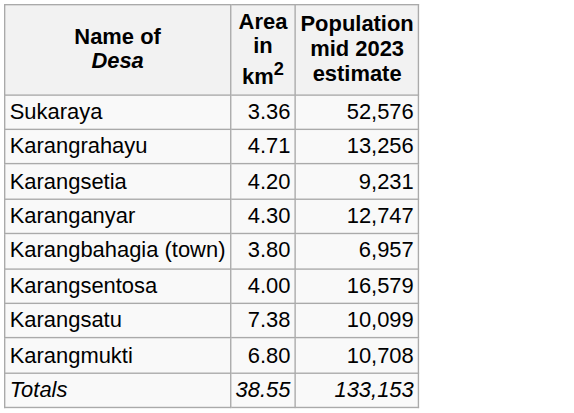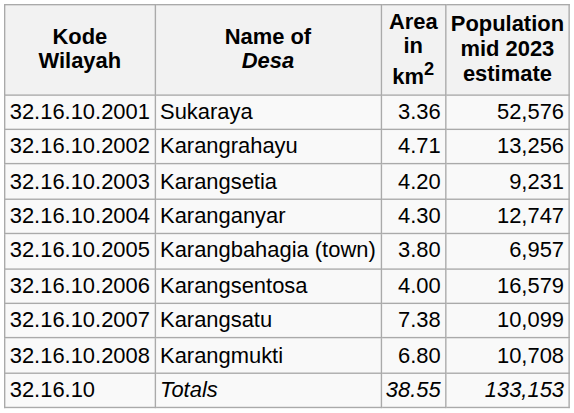 <table class="wikitable">
 <tr>
+<th>Kode <br>Wilayah</th>
 <th>Name of <br> <em>Desa</em></th>
 <th>Area <br>in <br>km<sup>2</sup></th>
 <th>Population<br>mid 2023<br>estimate</th>
 </tr>
 <tr>
+<td>32.16.10.2001</td>
 <td>Sukaraya</td>
 <td align="right">3.36</td>
 <td align="right">52,576</td>
 </tr>
 <tr>
+<td>32.16.10.2002</td>
 <td>Karangrahayu</td>
 <td align="right">4.71</td>
 <td align="right">13,256</td>
 </tr>
 <tr>
+<td>32.16.10.2003</td>
 <td>Karangsetia</td>
 <td align="right">4.20</td>
 <td align="right">9,231</td>
 </tr>
 <tr>
+<td>32.16.10.2004</td>
 <td>Karanganyar</td>
 <td align="right">4.30</td>
 <td align="right">12,747</td>
 </tr>
 <tr>
+<td>32.16.10.2005</td>
 <td>Karangbahagia (town)</td>
 <td align="right">3.80</td>
 <td align="right">6,957</td>
 </tr>
 <tr>
+<td>32.16.10.2006</td>
 <td>Karangsentosa</td>
 <td align="right">4.00</td>
 <td align="right">16,579</td>
 </tr>
 <tr>
+<td>32.16.10.2007</td>
 <td>Karangsatu</td>
 <td align="right">7.38</td>
 <td align="right">10,099</td>
 </tr>
 <tr>
+<td>32.16.10.2008</td>
 <td>Karangmukti</td>
 <td align="right">6.80</td>
 <td align="right">10,708</td>
 </tr>
 <tr>
+<td>32.16.10</td>
 <td><em>Totals</em></td>
 <td align="right"><em>38.55</em></td>
 <td align="right"><em>133,153</em></td>
 </tr>
 </table>
